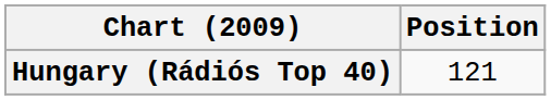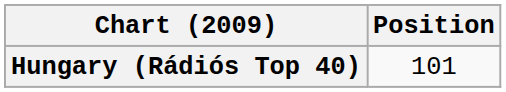 <table class="wikitable plainrowheaders" style="text-align:center">
 <tr>
 <th scope="col">Chart (2009)</th>
 <th scope="col">Position</th>
 </tr>
 <tr>
 <th scope="row">Hungary (Rádiós Top 40)</th>
-<td>121</td>
+<td>101</td>
 </tr>
 </table>
